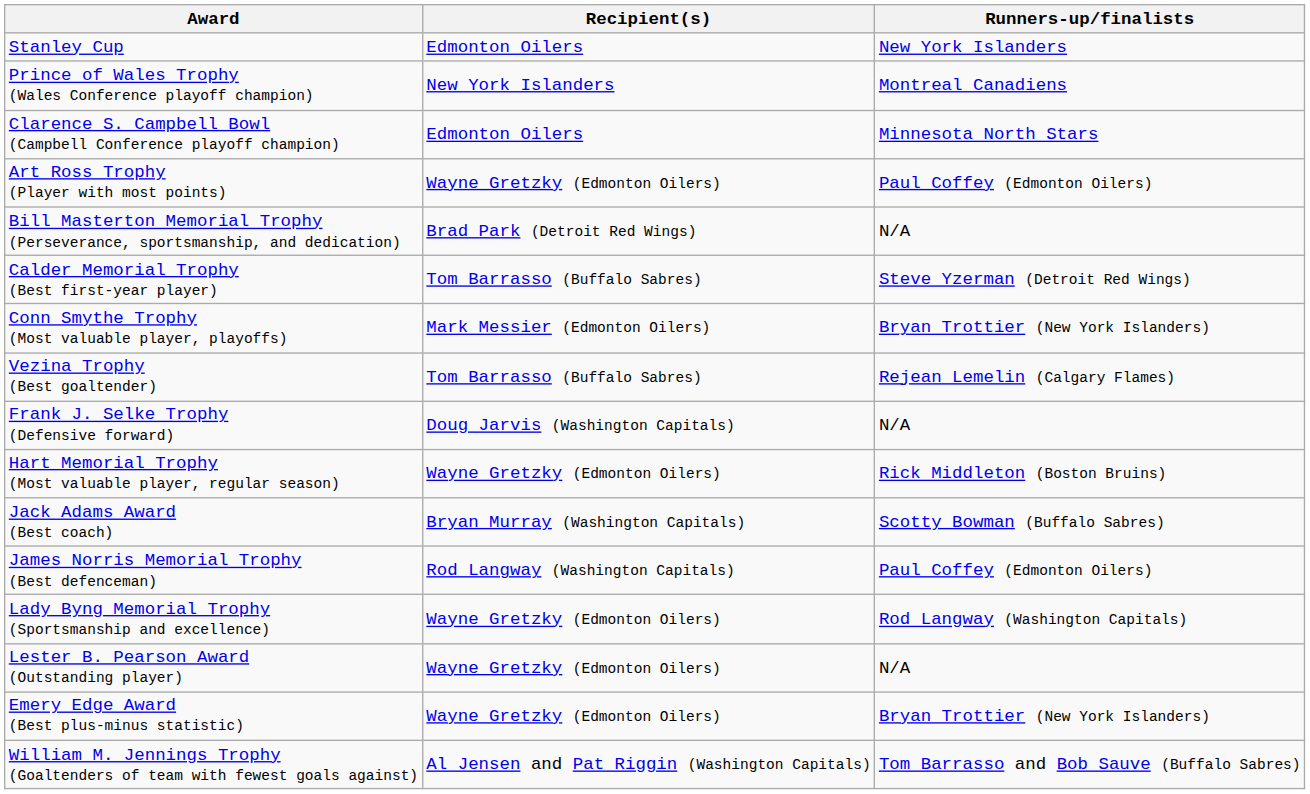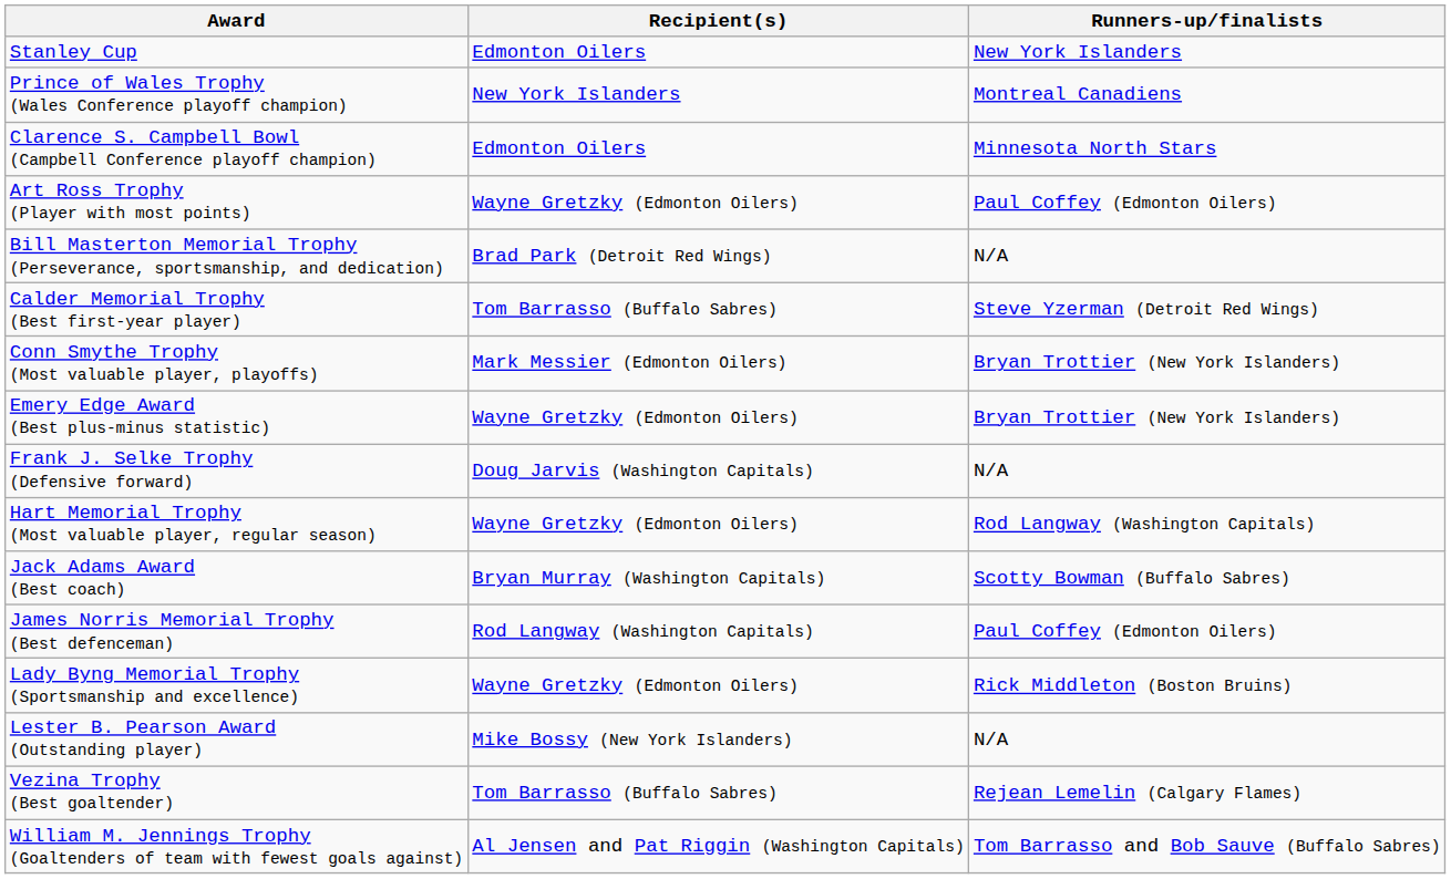 <table class="wikitable">
 <tr>
 <th>Award</th>
 <th>Recipient(s)</th>
 <th>Runners-up/finalists</th>
 </tr>
 <tr>
 <td><a href='#'>Stanley Cup</a></td>
 <td><a href='#'>Edmonton Oilers</a></td>
 <td><a href='#'>New York Islanders</a></td>
 </tr>
 <tr>
 <td><a href='#'>Prince of Wales Trophy</a><br><small>(Wales Conference playoff champion)</small></td>
 <td><a href='#'>New York Islanders</a></td>
 <td><a href='#'>Montreal Canadiens</a></td>
 </tr>
 <tr>
 <td><a href='#'>Clarence S. Campbell Bowl</a><br><small>(Campbell Conference playoff champion)</small></td>
 <td><a href='#'>Edmonton Oilers</a></td>
 <td><a href='#'>Minnesota North Stars</a></td>
 </tr>
 <tr>
 <td><a href='#'>Art Ross Trophy</a><br><small>(Player with most points)</small></td>
 <td><a href='#'>Wayne Gretzky</a> <small>(Edmonton Oilers)</small></td>
 <td><a href='#'>Paul Coffey</a> <small>(Edmonton Oilers)</small></td>
 </tr>
 <tr>
 <td><a href='#'>Bill Masterton Memorial Trophy</a><br><small>(Perseverance, sportsmanship, and dedication)</small></td>
 <td><a href='#'>Brad Park</a> <small>(Detroit Red Wings)</small></td>
 <td>N/A</td>
 </tr>
 <tr>
 <td><a href='#'>Calder Memorial Trophy</a><br><small>(Best first-year player)</small></td>
 <td><a href='#'>Tom Barrasso</a> <small>(Buffalo Sabres)</small></td>
 <td><a href='#'>Steve Yzerman</a> <small>(Detroit Red Wings)</small></td>
 </tr>
 <tr>
 <td><a href='#'>Conn Smythe Trophy</a><br><small>(Most valuable player, playoffs)</small></td>
 <td><a href='#'>Mark Messier</a> <small>(Edmonton Oilers)</small></td>
 <td><a href='#'>Bryan Trottier</a> <small>(New York Islanders)</small></td>
 </tr>
 <tr>
-<td><a href='#'>Vezina Trophy</a><br><small>(Best goaltender)</small></td>
-<td><a href='#'>Tom Barrasso</a> <small>(Buffalo Sabres)</small></td>
-<td><a href='#'>Rejean Lemelin</a> <small>(Calgary Flames)</small></td>
+<td><a href='#'>Emery Edge Award</a><br><small>(Best plus-minus statistic)</small></td>
+<td><a href='#'>Wayne Gretzky</a> <small>(Edmonton Oilers)</small></td>
+<td><a href='#'>Bryan Trottier</a> <small>(New York Islanders)</small></td>
 </tr>
 <tr>
 <td><a href='#'>Frank J. Selke Trophy</a><br><small>(Defensive forward)</small></td>
 <td><a href='#'>Doug Jarvis</a> <small>(Washington Capitals)</small></td>
 <td>N/A</td>
 </tr>
 <tr>
 <td><a href='#'>Hart Memorial Trophy</a><br><small>(Most valuable player, regular season)</small></td>
 <td><a href='#'>Wayne Gretzky</a> <small>(Edmonton Oilers)</small></td>
-<td><a href='#'>Rick Middleton</a> <small>(Boston Bruins)</small></td>
+<td><a href='#'>Rod Langway</a> <small>(Washington Capitals)</small></td>
 </tr>
 <tr>
 <td><a href='#'>Jack Adams Award</a><br><small>(Best coach)</small></td>
 <td><a href='#'>Bryan Murray</a> <small>(Washington Capitals)</small></td>
 <td><a href='#'>Scotty Bowman</a> <small>(Buffalo Sabres)</small></td>
 </tr>
 <tr>
 <td><a href='#'>James Norris Memorial Trophy</a><br><small>(Best defenceman)</small></td>
 <td><a href='#'>Rod Langway</a> <small>(Washington Capitals)</small></td>
 <td><a href='#'>Paul Coffey</a> <small>(Edmonton Oilers)</small></td>
 </tr>
 <tr>
 <td><a href='#'>Lady Byng Memorial Trophy</a><br><small>(Sportsmanship and excellence)</small></td>
 <td><a href='#'>Wayne Gretzky</a> <small>(Edmonton Oilers)</small></td>
-<td><a href='#'>Rod Langway</a> <small>(Washington Capitals)</small></td>
+<td><a href='#'>Rick Middleton</a> <small>(Boston Bruins)</small></td>
 </tr>
 <tr>
 <td><a href='#'>Lester B. Pearson Award</a><br><small>(Outstanding player)</small></td>
-<td><a href='#'>Wayne Gretzky</a> <small>(Edmonton Oilers)</small></td>
+<td><a href='#'>Mike Bossy</a> <small>(New York Islanders)</small></td>
 <td>N/A</td>
 </tr>
 <tr>
-<td><a href='#'>Emery Edge Award</a><br><small>(Best plus-minus statistic)</small></td>
-<td><a href='#'>Wayne Gretzky</a> <small>(Edmonton Oilers)</small></td>
-<td><a href='#'>Bryan Trottier</a> <small>(New York Islanders)</small></td>
+<td><a href='#'>Vezina Trophy</a><br><small>(Best goaltender)</small></td>
+<td><a href='#'>Tom Barrasso</a> <small>(Buffalo Sabres)</small></td>
+<td><a href='#'>Rejean Lemelin</a> <small>(Calgary Flames)</small></td>
 </tr>
 <tr>
 <td><a href='#'>William M. Jennings Trophy</a><br><small>(Goaltenders of team with fewest goals against)</small></td>
 <td><a href='#'>Al Jensen</a> and <a href='#'>Pat Riggin</a> <small>(Washington Capitals)</small></td>
 <td><a href='#'>Tom Barrasso</a> and <a href='#'>Bob Sauve</a> <small>(Buffalo Sabres)</small></td>
 </tr>
 </table>
